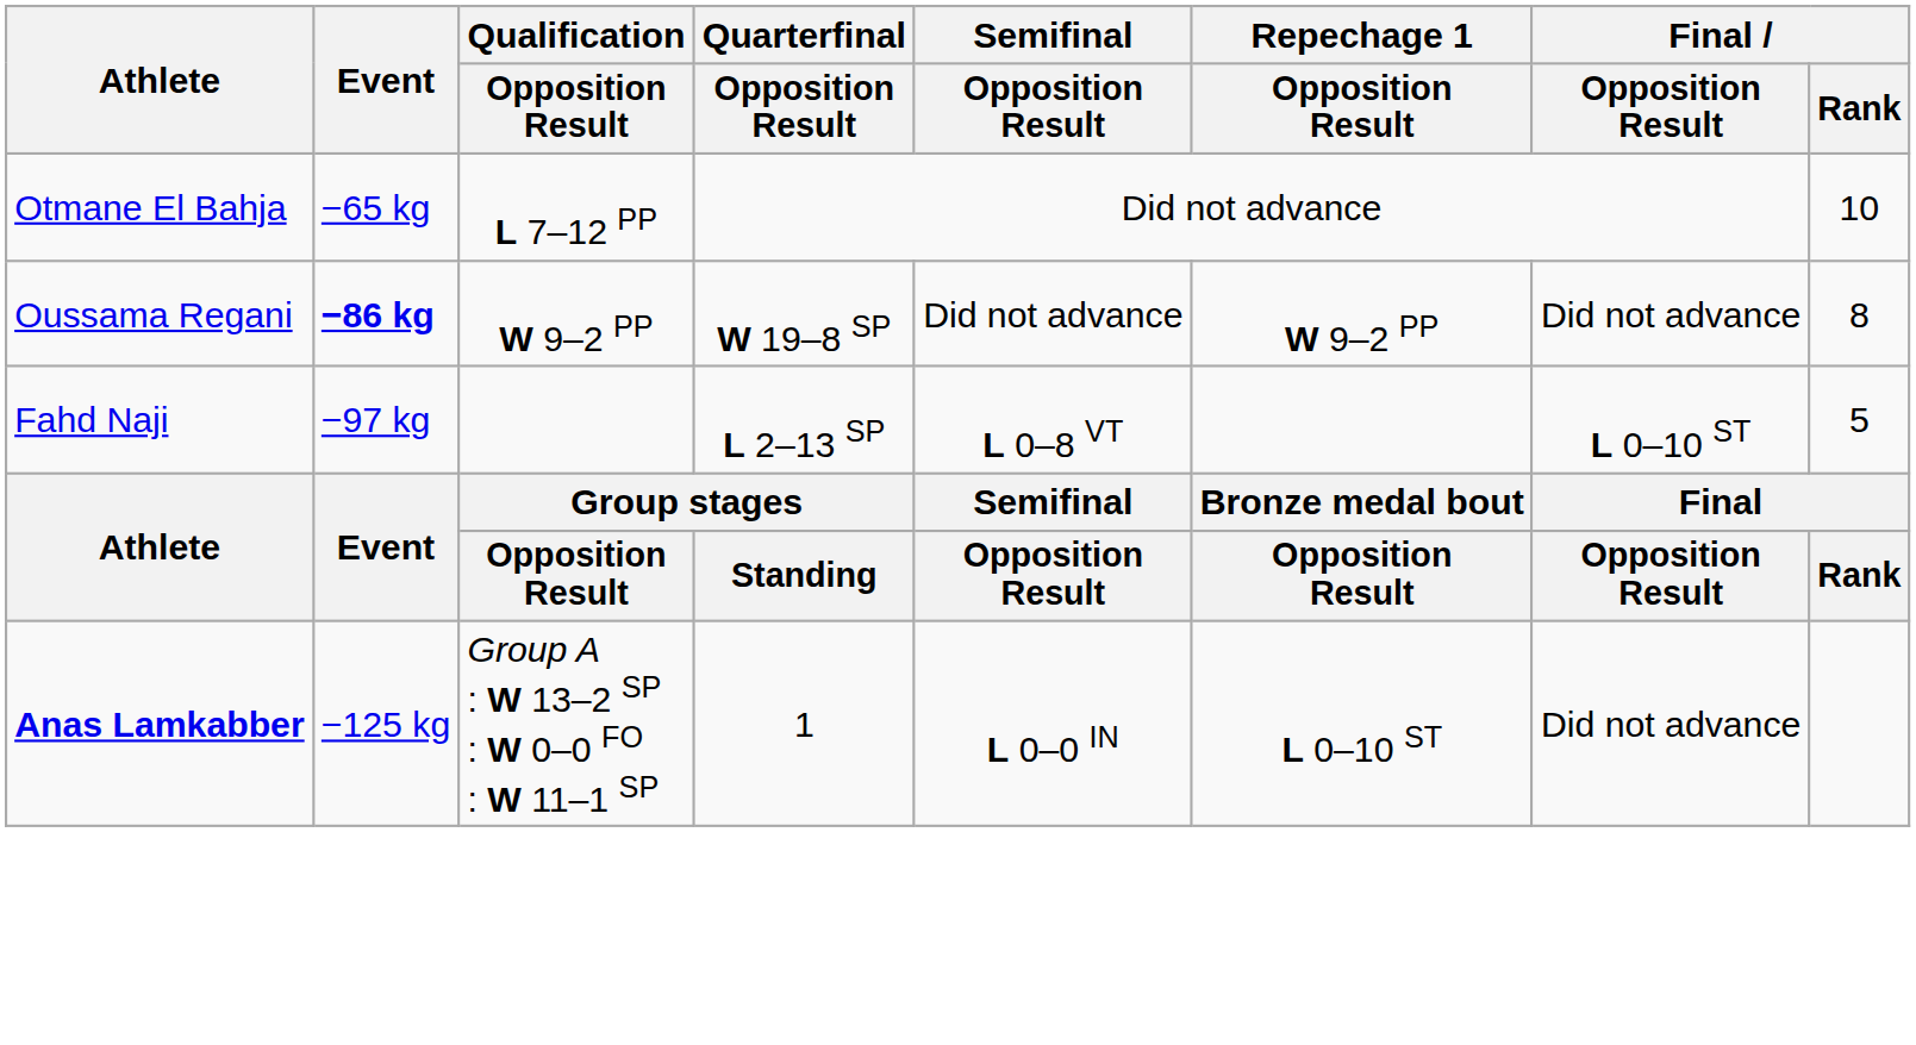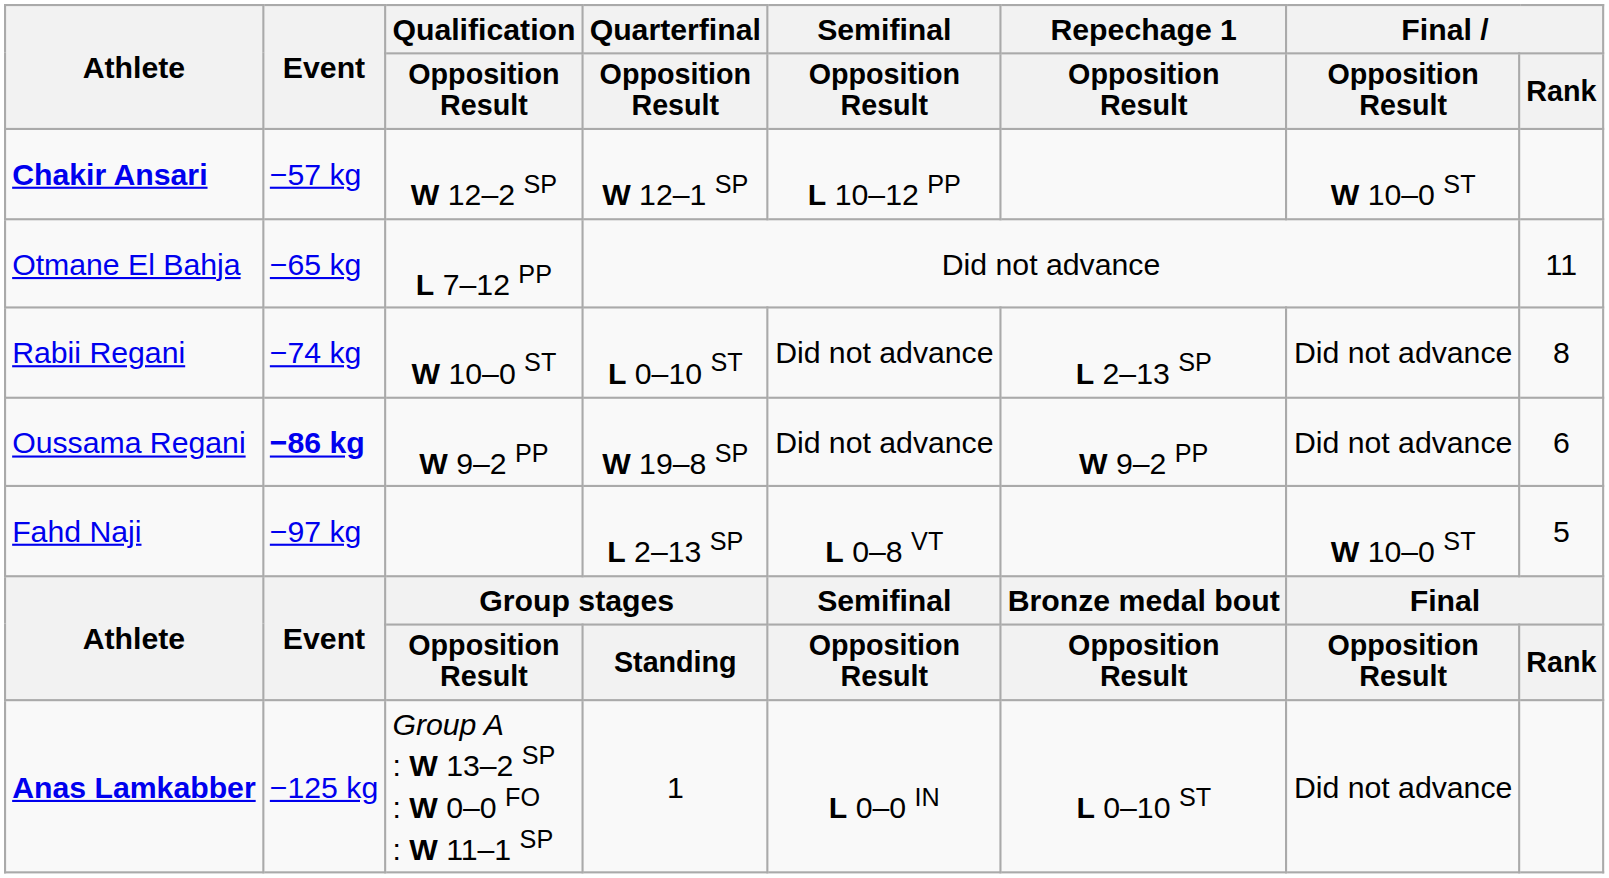 <table class="wikitable" style="font-size:90%">
 <tr>
 <th rowspan=2>Athlete</th>
 <th rowspan=2>Event</th>
 <th>Qualification</th>
 <th>Quarterfinal</th>
 <th>Semifinal</th>
 <th>Repechage 1</th>
 <th colspan=2>Final / </th>
 </tr>
 <tr style="font-size: 95%">
 <th>Opposition<br>Result</th>
 <th>Opposition<br>Result</th>
 <th>Opposition<br>Result</th>
 <th>Opposition<br>Result</th>
 <th>Opposition<br>Result</th>
 <th>Rank</th>
 </tr>
 <tr align=center>
+<td align=left><strong><a href='#'>Chakir Ansari</a></strong></td>
+<td align=left><a href='#'>−57 kg</a></td>
+<td><br><strong>W</strong> 12–2 <sup>SP</sup></td>
+<td><br><strong>W</strong> 12–1 <sup>SP</sup></td>
+<td><br><strong>L</strong> 10–12 <sup>PP</sup></td>
+<td></td>
+<td><br><strong>W</strong> 10–0 <sup>ST</sup></td>
+<td><strong></strong></td>
+</tr>
+<tr align=center>
 <td align=left><a href='#'>Otmane El Bahja</a></td>
 <td align=left><a href='#'>−65 kg</a></td>
 <td><br><strong>L</strong> 7–12 <sup>PP</sup></td>
 <td colspan=4>Did not advance</td>
-<td>10</td>
+<td>11</td>
+</tr>
+<tr align=center>
+<td align=left><a href='#'>Rabii Regani</a></td>
+<td align=left><a href='#'>−74 kg</a></td>
+<td><br><strong>W</strong> 10–0 <sup>ST</sup></td>
+<td><br><strong>L</strong> 0–10 <sup>ST</sup></td>
+<td>Did not advance</td>
+<td><br><strong>L</strong> 2–13 <sup>SP</sup></td>
+<td>Did not advance</td>
+<td>8</td>
 </tr>
 <tr align=center>
 <td align=left><a href='#'>Oussama Regani</a></td>
 <td align=left><strong><a href='#'>−86 kg</a></strong></td>
 <td><br><strong>W</strong> 9–2 <sup>PP</sup></td>
 <td><br><strong>W</strong> 19–8 <sup>SP</sup></td>
 <td>Did not advance</td>
 <td><br><strong>W</strong> 9–2 <sup>PP</sup></td>
 <td>Did not advance</td>
-<td>8</td>
+<td>6</td>
 </tr>
 <tr align=center>
 <td align=left><a href='#'>Fahd Naji</a></td>
 <td align=left><a href='#'>−97 kg</a></td>
 <td></td>
 <td><br><strong>L</strong> 2–13 <sup>SP</sup></td>
 <td><br><strong>L</strong> 0–8 <sup>VT</sup></td>
 <td></td>
-<td><br><strong>L</strong> 0–10 <sup>ST</sup></td>
+<td><br><strong>W</strong> 10–0 <sup>ST</sup></td>
 <td>5</td>
 </tr>
 <tr>
 <th rowspan=2>Athlete</th>
 <th rowspan=2>Event</th>
 <th colspan=2>Group stages</th>
 <th>Semifinal</th>
 <th>Bronze medal bout</th>
 <th colspan=2>Final</th>
 </tr>
 <tr style="font-size:95%">
 <th>Opposition<br>Result</th>
 <th>Standing</th>
 <th>Opposition<br>Result</th>
 <th>Opposition<br>Result</th>
 <th>Opposition<br>Result</th>
 <th>Rank</th>
 </tr>
 <tr align=center>
 <td align=left><strong><a href='#'>Anas Lamkabber</a></strong></td>
 <td align=left><a href='#'>−125 kg</a></td>
 <td align=left><em>Group A</em><br>: <strong>W</strong> 13–2 <sup>SP</sup><br>: <strong>W</strong> 0–0 <sup>FO</sup><br>: <strong>W</strong> 11–1 <sup>SP</sup></td>
 <td>1</td>
 <td><br><strong>L</strong> 0–0 <sup>IN</sup></td>
 <td><br><strong>L</strong> 0–10 <sup>ST</sup></td>
 <td>Did not advance</td>
 <td><strong></strong></td>
 </tr>
 </table>
